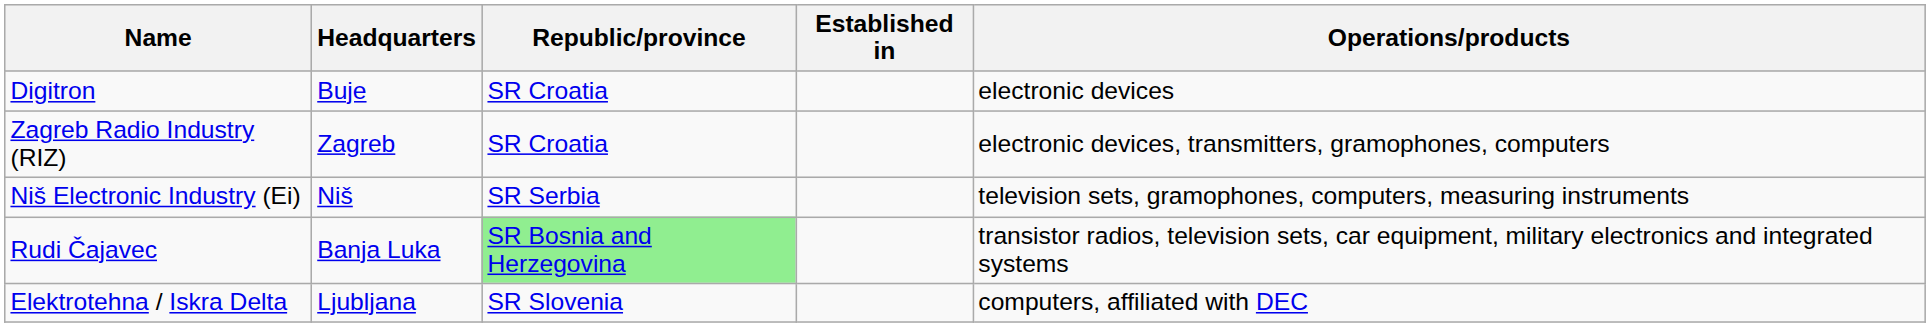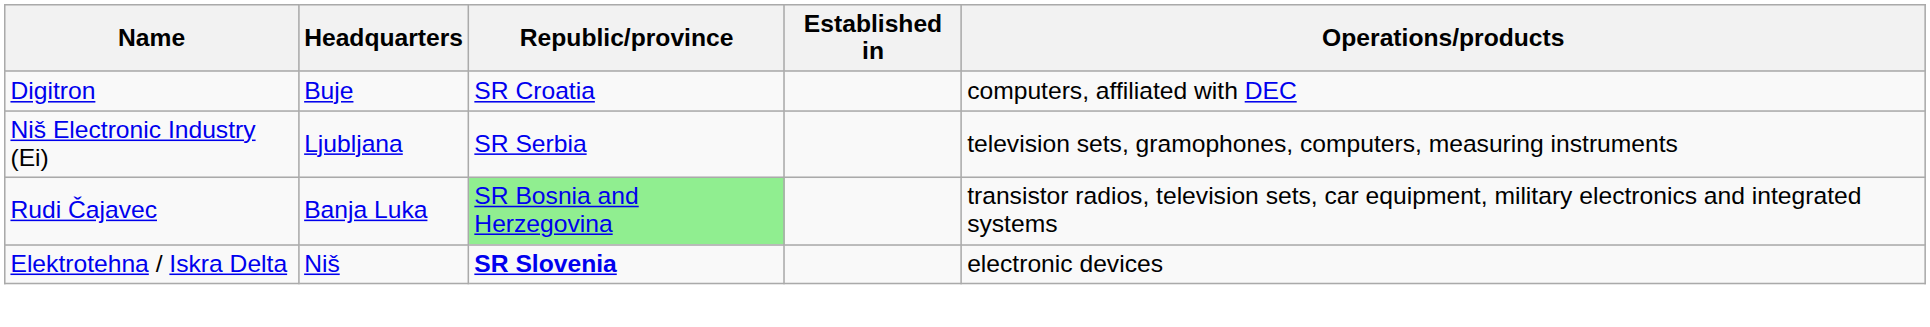 <table class="wikitable">
 <tr>
 <th>Name</th>
 <th>Headquarters</th>
 <th>Republic/province</th>
 <th>Established in</th>
 <th>Operations/products</th>
 </tr>
 <tr>
 <td><a href='#'>Digitron</a></td>
 <td><a href='#'>Buje</a></td>
 <td><a href='#'>SR Croatia</a></td>
 <td></td>
-<td>electronic devices</td>
-</tr>
-<tr>
-<td><a href='#'>Zagreb Radio Industry</a> (RIZ)</td>
-<td><a href='#'>Zagreb</a></td>
-<td><a href='#'>SR Croatia</a></td>
-<td></td>
-<td>electronic devices, transmitters, gramophones, computers</td>
+<td>computers, affiliated with <a href='#'>DEC</a></td>
 </tr>
 <tr>
 <td><a href='#'>Niš Electronic Industry</a> (Ei)</td>
-<td><a href='#'>Niš</a></td>
+<td><a href='#'>Ljubljana</a></td>
 <td><a href='#'>SR Serbia</a></td>
 <td></td>
 <td>television sets, gramophones, computers, measuring instruments</td>
 </tr>
 <tr>
 <td><a href='#'>Rudi Čajavec</a></td>
 <td><a href='#'>Banja Luka</a></td>
 <td style="background: lightgreen;"><a href='#'>SR Bosnia and Herzegovina</a></td>
 <td></td>
 <td>transistor radios, television sets, car equipment, military electronics and integrated systems</td>
 </tr>
 <tr>
 <td><a href='#'>Elektrotehna</a> / <a href='#'>Iskra Delta</a></td>
-<td><a href='#'>Ljubljana</a></td>
-<td><a href='#'>SR Slovenia</a></td>
+<td><a href='#'>Niš</a></td>
+<td><strong><a href='#'>SR Slovenia</a></strong></td>
 <td></td>
-<td>computers, affiliated with <a href='#'>DEC</a></td>
+<td>electronic devices</td>
 </tr>
 </table>
